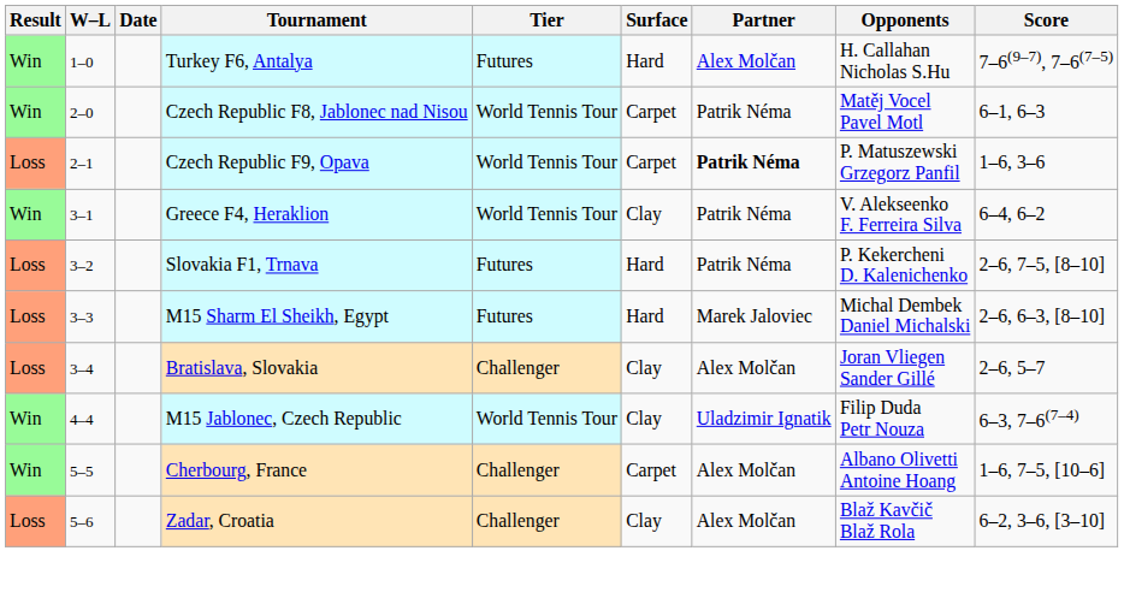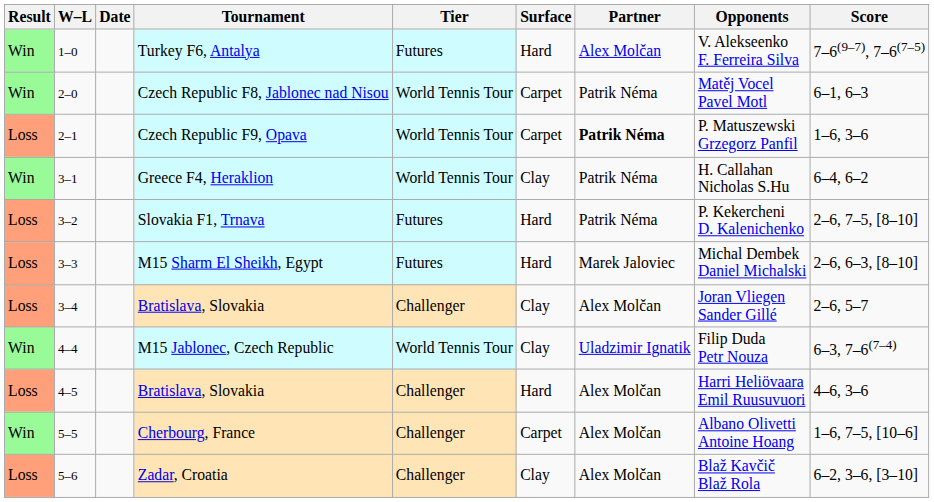 <table class="sortable wikitable">
 <tr>
 <th>Result</th>
 <th class="unsortable">W–L</th>
 <th>Date</th>
 <th>Tournament</th>
 <th>Tier</th>
 <th>Surface</th>
 <th>Partner</th>
 <th>Opponents</th>
 <th class="unsortable">Score</th>
 </tr>
 <tr>
 <td bgcolor=98FB98>Win</td>
 <td><small>1–0</small></td>
 <td></td>
 <td style="background:#cffcff;">Turkey F6, <a href='#'>Antalya</a></td>
 <td style="background:#cffcff;">Futures</td>
 <td>Hard</td>
 <td> <a href='#'>Alex Molčan</a></td>
-<td> H. Callahan <br> Nicholas S.Hu</td>
+<td> V. Alekseenko <br> <a href='#'>F. Ferreira Silva</a></td>
 <td>7–6<sup>(9–7)</sup>, 7–6<sup>(7–5)</sup></td>
 </tr>
 <tr>
 <td bgcolor=98FB98>Win</td>
 <td><small>2–0</small></td>
 <td></td>
 <td style="background:#cffcff;">Czech Republic F8, <a href='#'>Jablonec nad Nisou</a></td>
 <td style="background:#cffcff;">World Tennis Tour</td>
 <td>Carpet</td>
 <td> Patrik Néma</td>
 <td> <a href='#'>Matěj Vocel</a> <br> <a href='#'>Pavel Motl</a></td>
 <td>6–1, 6–3</td>
 </tr>
 <tr>
 <td bgcolor=FFA07A>Loss</td>
 <td><small>2–1</small></td>
 <td></td>
 <td style="background:#cffcff;">Czech Republic F9, <a href='#'>Opava</a></td>
 <td style="background:#cffcff;">World Tennis Tour</td>
 <td>Carpet</td>
 <td><strong> Patrik Néma</strong></td>
 <td> P. Matuszewski <br> <a href='#'>Grzegorz Panfil</a></td>
 <td>1–6, 3–6</td>
 </tr>
 <tr>
 <td bgcolor=98FB98>Win</td>
 <td><small>3–1</small></td>
 <td></td>
 <td style="background:#cffcff;">Greece F4, <a href='#'>Heraklion</a></td>
 <td style="background:#cffcff;">World Tennis Tour</td>
 <td>Clay</td>
 <td> Patrik Néma</td>
-<td> V. Alekseenko <br> <a href='#'>F. Ferreira Silva</a></td>
+<td> H. Callahan <br> Nicholas S.Hu</td>
 <td>6–4, 6–2</td>
 </tr>
 <tr>
 <td bgcolor=FFA07A>Loss</td>
 <td><small>3–2</small></td>
 <td></td>
 <td style="background:#cffcff;">Slovakia F1, <a href='#'>Trnava</a></td>
 <td style="background:#cffcff;">Futures</td>
 <td>Hard</td>
 <td> Patrik Néma</td>
 <td> P. Kekercheni <br> <a href='#'>D. Kalenichenko</a></td>
 <td>2–6, 7–5, [8–10]</td>
 </tr>
 <tr>
 <td bgcolor=FFA07A>Loss</td>
 <td><small>3–3</small></td>
 <td></td>
 <td style="background:#cffcff;">M15 <a href='#'>Sharm El Sheikh</a>, Egypt</td>
 <td style="background:#cffcff;">Futures</td>
 <td>Hard</td>
 <td> Marek Jaloviec</td>
 <td> Michal Dembek <br> <a href='#'>Daniel Michalski</a></td>
 <td>2–6, 6–3, [8–10]</td>
 </tr>
 <tr>
 <td bgcolor=FFA07A>Loss</td>
 <td><small>3–4</small></td>
 <td></td>
 <td style="background:moccasin;"><a href='#'>Bratislava</a>, Slovakia</td>
 <td style="background:moccasin;">Challenger</td>
 <td>Clay</td>
 <td> Alex Molčan</td>
 <td> <a href='#'>Joran Vliegen</a> <br> <a href='#'>Sander Gillé</a></td>
 <td>2–6, 5–7</td>
 </tr>
 <tr>
 <td bgcolor=98FB98>Win</td>
 <td><small>4–4</small></td>
 <td></td>
 <td style="background:#cffcff;">M15 <a href='#'>Jablonec</a>, Czech Republic</td>
 <td style="background:#cffcff;">World Tennis Tour</td>
 <td>Clay</td>
 <td> <a href='#'>Uladzimir Ignatik</a></td>
 <td> Filip Duda <br> <a href='#'>Petr Nouza</a></td>
 <td>6–3, 7–6<sup>(7–4)</sup></td>
 </tr>
 <tr>
+<td bgcolor=FFA07A>Loss</td>
+<td><small>4–5</small></td>
+<td></td>
+<td style="background:moccasin;"><a href='#'>Bratislava</a>, Slovakia</td>
+<td style="background:moccasin;">Challenger</td>
+<td>Hard</td>
+<td> Alex Molčan</td>
+<td> <a href='#'>Harri Heliövaara</a> <br> <a href='#'>Emil Ruusuvuori</a></td>
+<td>4–6, 3–6</td>
+</tr>
+<tr>
 <td bgcolor=98FB98>Win</td>
 <td><small>5–5</small></td>
 <td></td>
 <td style="background:moccasin;"><a href='#'>Cherbourg</a>, France</td>
 <td style="background:moccasin;">Challenger</td>
 <td>Carpet</td>
 <td> Alex Molčan</td>
 <td> <a href='#'>Albano Olivetti</a> <br> <a href='#'>Antoine Hoang</a></td>
 <td>1–6, 7–5, [10–6]</td>
 </tr>
 <tr>
 <td bgcolor=FFA07A>Loss</td>
 <td><small>5–6</small></td>
 <td></td>
 <td style="background:moccasin;"><a href='#'>Zadar</a>, Croatia</td>
 <td style="background:moccasin;">Challenger</td>
 <td>Clay</td>
 <td> Alex Molčan</td>
 <td> <a href='#'>Blaž Kavčič</a> <br> <a href='#'>Blaž Rola</a></td>
 <td>6–2, 3–6, [3–10]</td>
 </tr>
 </table>
